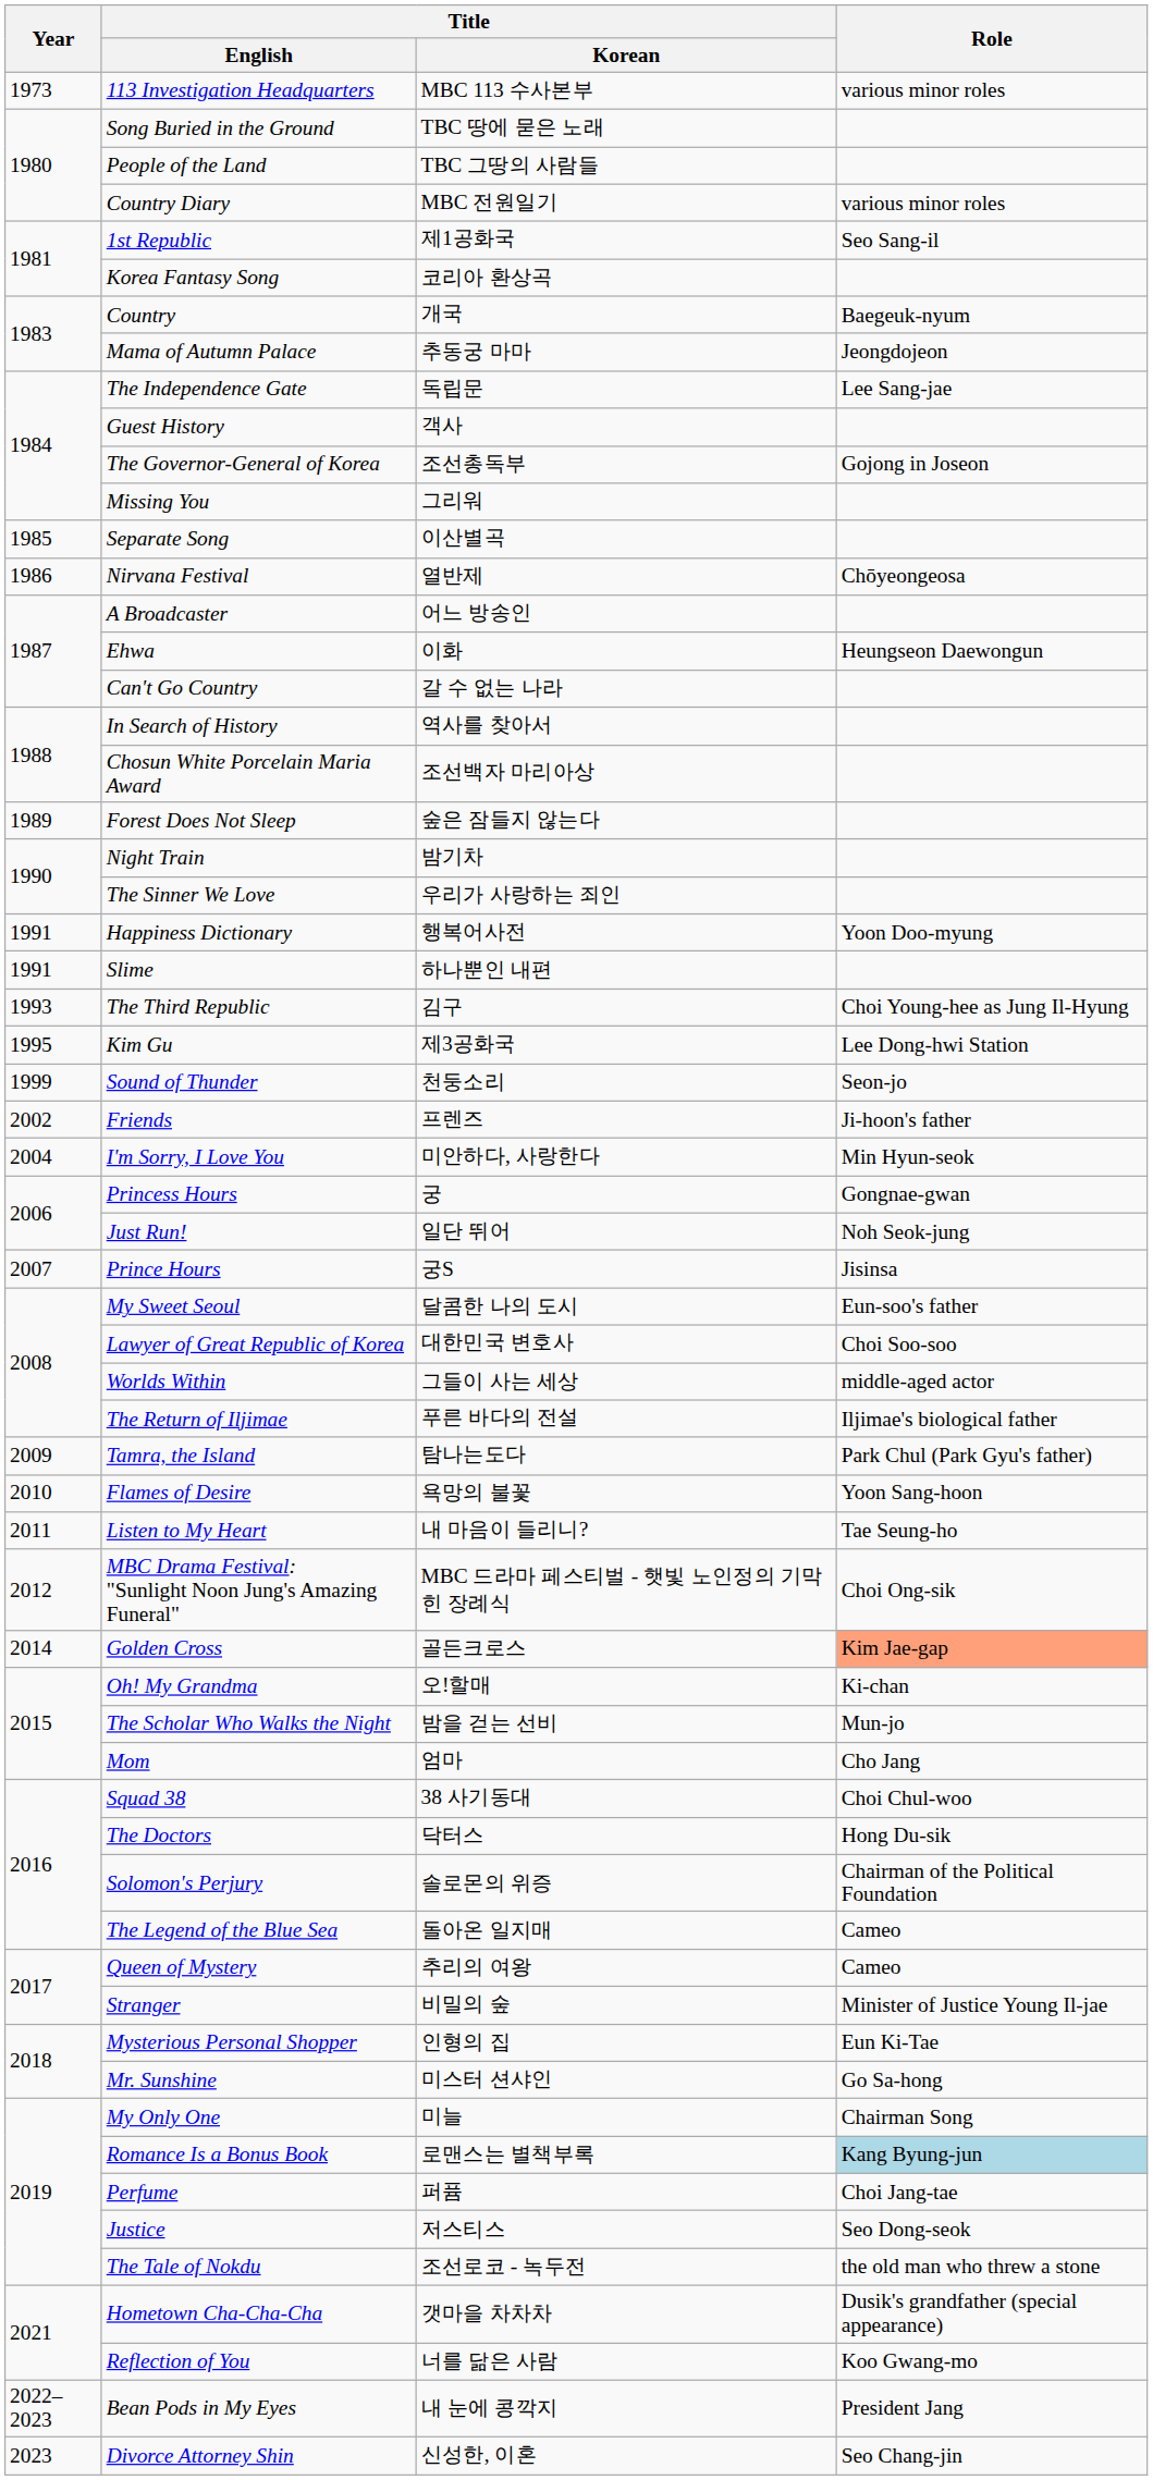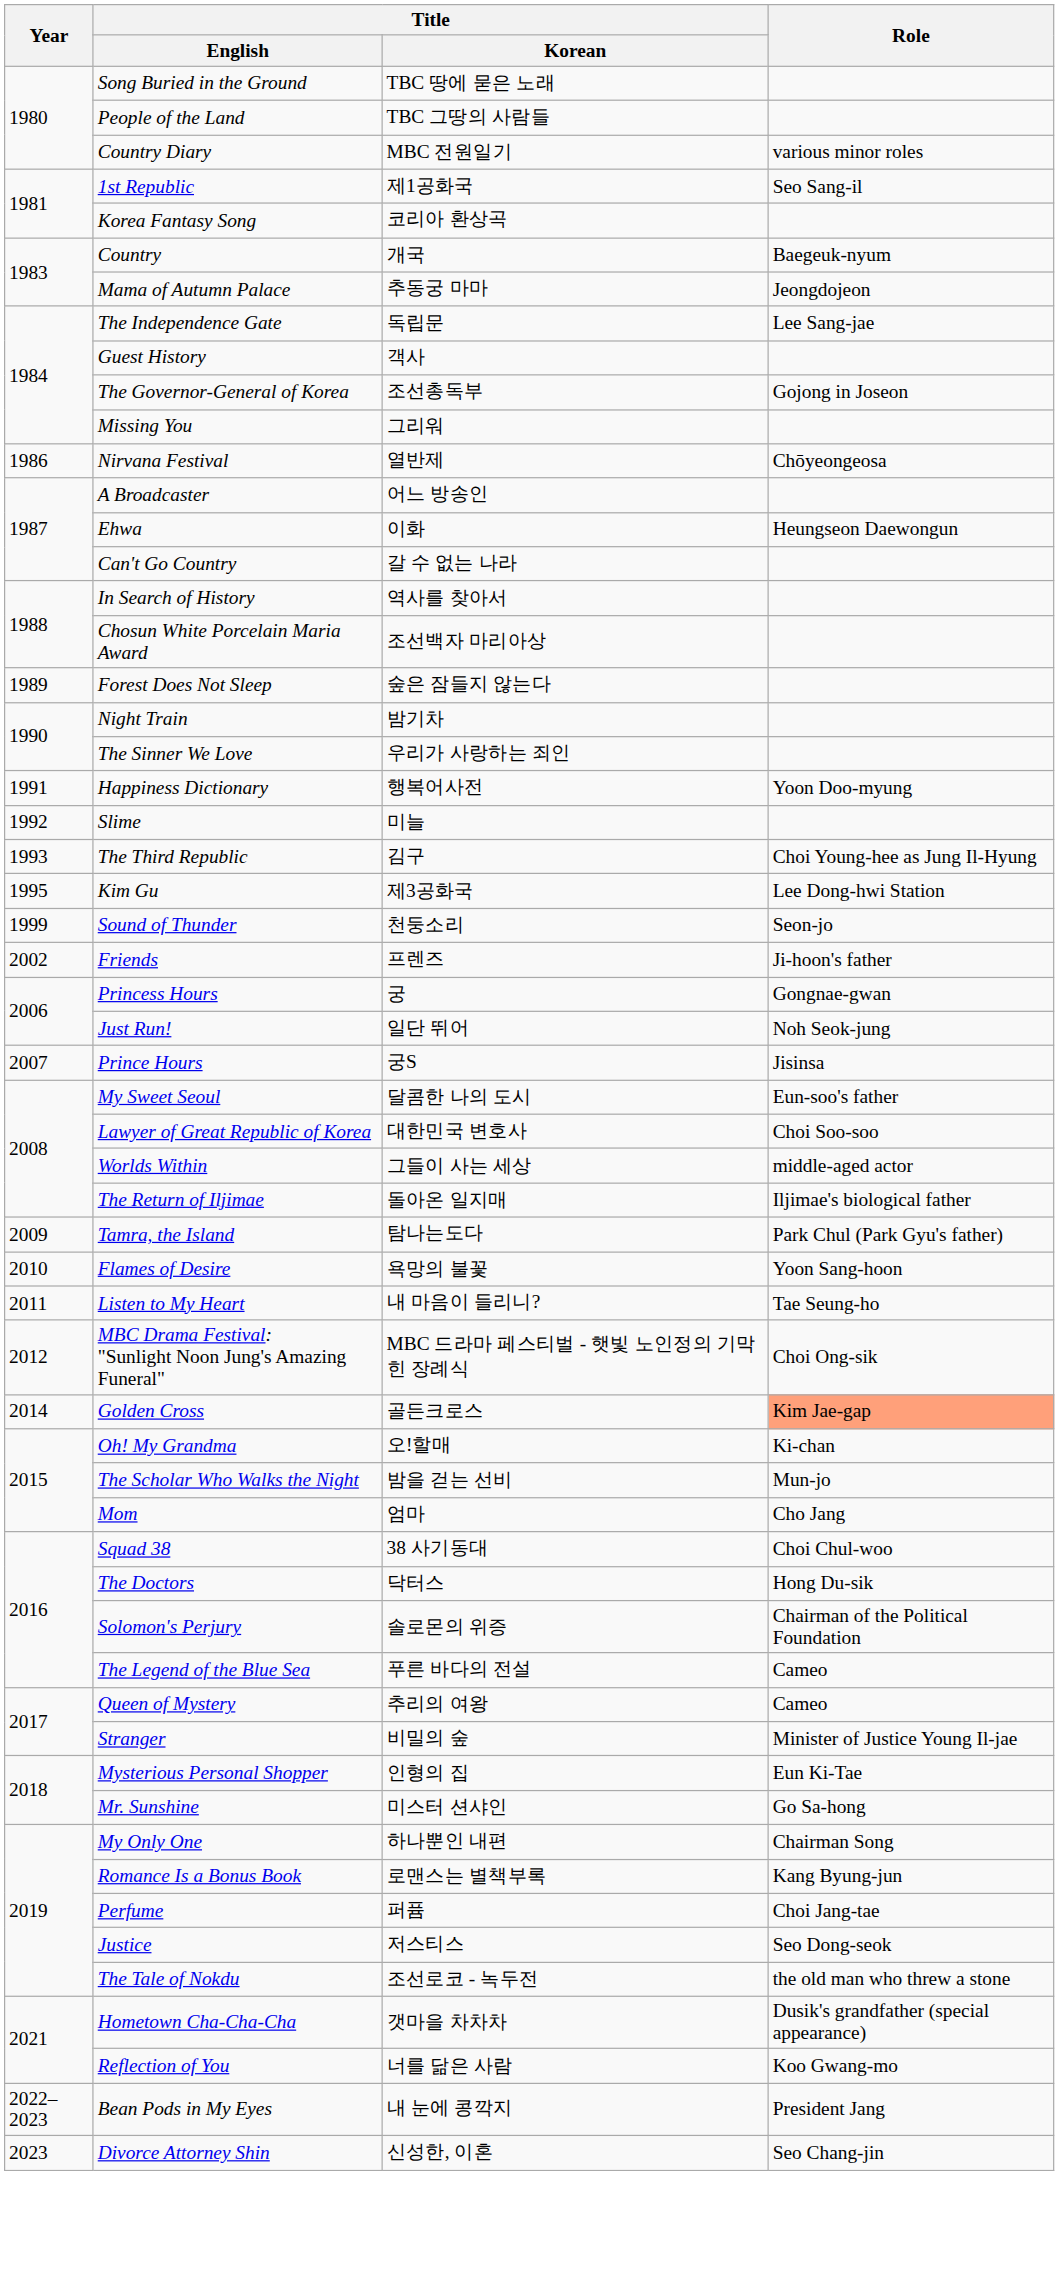 <table class="wikitable sortable" style="clear:none; font-size:100%;">
 <tr>
 <th rowspan="2" scope="col">Year</th>
 <th colspan="2" scope="col">Title</th>
 <th rowspan="2" scope="col">Role</th>
 </tr>
 <tr>
 <th>English</th>
 <th>Korean</th>
-</tr>
-<tr>
-<td>1973</td>
-<td><em><a href='#'>113 Investigation Headquarters</a></em></td>
-<td>MBC 113 수사본부</td>
-<td>various minor roles</td>
 </tr>
 <tr>
 <td rowspan="3">1980</td>
 <td><em>Song Buried in the Ground</em></td>
 <td>TBC 땅에 묻은 노래</td>
 <td></td>
 </tr>
 <tr>
 <td><em>People of the Land</em></td>
 <td>TBC 그땅의 사람들</td>
 <td></td>
 </tr>
 <tr>
 <td><em>Country Diary</em></td>
 <td>MBC 전원일기</td>
 <td>various minor roles</td>
 </tr>
 <tr>
 <td rowspan="2">1981</td>
 <td><em><a href='#'>1st Republic</a></em></td>
 <td>제1공화국</td>
 <td>Seo Sang-il</td>
 </tr>
 <tr>
 <td><em>Korea Fantasy Song</em></td>
 <td>코리아 환상곡</td>
 <td></td>
 </tr>
 <tr>
 <td rowspan="2">1983</td>
 <td><em>Country</em></td>
 <td>개국</td>
 <td>Baegeuk-nyum</td>
 </tr>
 <tr>
 <td><em>Mama of Autumn Palace</em></td>
 <td>추동궁 마마</td>
 <td>Jeongdojeon</td>
 </tr>
 <tr>
 <td rowspan="4">1984</td>
 <td><em>The Independence Gate</em></td>
 <td>독립문</td>
 <td>Lee Sang-jae</td>
 </tr>
 <tr>
 <td><em>Guest History</em></td>
 <td>객사</td>
 <td></td>
 </tr>
 <tr>
 <td><em>The Governor-General of Korea</em></td>
 <td>조선총독부</td>
 <td>Gojong in Joseon</td>
 </tr>
 <tr>
 <td><em>Missing You</em></td>
 <td>그리워</td>
 <td></td>
 </tr>
 <tr>
-<td>1985</td>
-<td><em>Separate Song</em></td>
-<td>이산별곡</td>
-<td></td>
-</tr>
-<tr>
 <td>1986</td>
 <td><em>Nirvana Festival</em></td>
 <td>열반제</td>
 <td>Chōyeongeosa</td>
 </tr>
 <tr>
 <td rowspan="3">1987</td>
 <td><em>A Broadcaster</em></td>
 <td>어느 방송인</td>
 <td></td>
 </tr>
 <tr>
 <td><em>Ehwa</em></td>
 <td>이화</td>
 <td>Heungseon Daewongun</td>
 </tr>
 <tr>
 <td><em>Can't Go Country</em></td>
 <td>갈 수 없는 나라</td>
 <td></td>
 </tr>
 <tr>
 <td rowspan="2">1988</td>
 <td><em>In Search of History</em></td>
 <td>역사를 찾아서</td>
 <td></td>
 </tr>
 <tr>
 <td><em>Chosun White Porcelain Maria Award</em></td>
 <td>조선백자 마리아상</td>
 <td></td>
 </tr>
 <tr>
 <td>1989</td>
 <td><em>Forest Does Not Sleep</em></td>
 <td>숲은 잠들지 않는다</td>
 <td></td>
 </tr>
 <tr>
 <td rowspan="2">1990</td>
 <td><em>Night Train</em></td>
 <td>밤기차</td>
 <td></td>
 </tr>
 <tr>
 <td><em>The Sinner We Love</em></td>
 <td>우리가 사랑하는 죄인</td>
 <td></td>
 </tr>
 <tr>
 <td>1991</td>
 <td><em>Happiness Dictionary</em></td>
 <td>행복어사전</td>
 <td>Yoon Doo-myung</td>
 </tr>
 <tr>
-<td>1991</td>
+<td>1992</td>
 <td><em>Slime</em></td>
-<td>하나뿐인 내편</td>
+<td>미늘</td>
 <td></td>
 </tr>
 <tr>
 <td>1993</td>
 <td><em>The Third Republic</em></td>
 <td>김구</td>
 <td>Choi Young-hee as Jung Il-Hyung</td>
 </tr>
 <tr>
 <td>1995</td>
 <td><em>Kim Gu</em></td>
 <td>제3공화국</td>
 <td>Lee Dong-hwi Station</td>
 </tr>
 <tr>
 <td>1999</td>
 <td><em><a href='#'>Sound of Thunder</a></em></td>
 <td>천둥소리</td>
 <td>Seon-jo</td>
 </tr>
 <tr>
 <td>2002</td>
 <td><em><a href='#'>Friends</a></em></td>
 <td>프렌즈</td>
 <td>Ji-hoon's father</td>
-</tr>
-<tr>
-<td>2004</td>
-<td><em><a href='#'>I'm Sorry, I Love You</a></em></td>
-<td>미안하다, 사랑한다</td>
-<td>Min Hyun-seok</td>
 </tr>
 <tr>
 <td rowspan="2">2006</td>
 <td><em><a href='#'>Princess Hours</a></em></td>
 <td>궁</td>
 <td>Gongnae-gwan</td>
 </tr>
 <tr>
 <td><em><a href='#'>Just Run!</a></em></td>
 <td>일단 뛰어</td>
 <td>Noh Seok-jung</td>
 </tr>
 <tr>
 <td>2007</td>
 <td><em><a href='#'>Prince Hours</a></em></td>
 <td>궁S</td>
 <td>Jisinsa</td>
 </tr>
 <tr>
 <td rowspan="4">2008</td>
 <td><em><a href='#'>My Sweet Seoul</a></em></td>
 <td>달콤한 나의 도시</td>
 <td>Eun-soo's father</td>
 </tr>
 <tr>
 <td><em><a href='#'>Lawyer of Great Republic of Korea</a></em></td>
 <td>대한민국 변호사</td>
 <td>Choi Soo-soo</td>
 </tr>
 <tr>
 <td><em><a href='#'>Worlds Within</a></em></td>
 <td>그들이 사는 세상</td>
 <td>middle-aged actor</td>
 </tr>
 <tr>
 <td><em><a href='#'>The Return of Iljimae</a></em></td>
-<td>푸른 바다의 전설</td>
+<td>돌아온 일지매</td>
 <td>Iljimae's biological father</td>
 </tr>
 <tr>
 <td>2009</td>
 <td><em><a href='#'>Tamra, the Island</a></em></td>
 <td>탐나는도다</td>
 <td>Park Chul (Park Gyu's father)</td>
 </tr>
 <tr>
 <td>2010</td>
 <td><em><a href='#'>Flames of Desire</a></em></td>
 <td>욕망의 불꽃</td>
 <td>Yoon Sang-hoon</td>
 </tr>
 <tr>
 <td>2011</td>
 <td><em><a href='#'>Listen to My Heart</a></em></td>
 <td>내 마음이 들리니?</td>
 <td>Tae Seung-ho</td>
 </tr>
 <tr>
 <td>2012</td>
 <td><em><a href='#'>MBC Drama Festival</a>:</em><br>"Sunlight Noon Jung's Amazing Funeral"</td>
 <td>MBC 드라마 페스티벌 - 햇빛 노인정의 기막힌 장례식</td>
 <td>Choi Ong-sik</td>
 </tr>
 <tr>
 <td>2014</td>
 <td><em><a href='#'>Golden Cross</a></em></td>
 <td>골든크로스</td>
 <td style="background: lightsalmon;">Kim Jae-gap</td>
 </tr>
 <tr>
 <td rowspan="3">2015</td>
 <td><em><a href='#'>Oh! My Grandma</a></em></td>
 <td>오!할매</td>
 <td>Ki-chan</td>
 </tr>
 <tr>
 <td><em><a href='#'>The Scholar Who Walks the Night</a></em></td>
 <td>밤을 걷는 선비</td>
 <td>Mun-jo</td>
 </tr>
 <tr>
 <td><em><a href='#'>Mom</a></em></td>
 <td>엄마</td>
 <td>Cho Jang</td>
 </tr>
 <tr>
 <td rowspan="4">2016</td>
 <td><em><a href='#'>Squad 38</a></em></td>
 <td>38 사기동대</td>
 <td>Choi Chul-woo</td>
 </tr>
 <tr>
 <td><em><a href='#'>The Doctors</a></em></td>
 <td>닥터스</td>
 <td>Hong Du-sik</td>
 </tr>
 <tr>
 <td><em><a href='#'>Solomon's Perjury</a></em></td>
 <td>솔로몬의 위증</td>
 <td>Chairman of the Political Foundation</td>
 </tr>
 <tr>
 <td><em><a href='#'>The Legend of the Blue Sea</a></em></td>
-<td>돌아온 일지매</td>
+<td>푸른 바다의 전설</td>
 <td>Cameo</td>
 </tr>
 <tr>
 <td rowspan="2">2017</td>
 <td><em><a href='#'>Queen of Mystery</a></em></td>
 <td>추리의 여왕</td>
 <td>Cameo</td>
 </tr>
 <tr>
 <td><em><a href='#'>Stranger</a></em></td>
 <td>비밀의 숲</td>
 <td>Minister of Justice Young Il-jae</td>
 </tr>
 <tr>
 <td rowspan="2">2018</td>
 <td><em><a href='#'>Mysterious Personal Shopper</a></em></td>
 <td>인형의 집</td>
 <td>Eun Ki-Tae</td>
 </tr>
 <tr>
 <td><em><a href='#'>Mr. Sunshine</a></em></td>
 <td>미스터 션샤인</td>
 <td>Go Sa-hong</td>
 </tr>
 <tr>
 <td rowspan="5">2019</td>
 <td><em><a href='#'>My Only One</a></em></td>
-<td>미늘</td>
+<td>하나뿐인 내편</td>
 <td>Chairman Song</td>
 </tr>
 <tr>
 <td><em><a href='#'>Romance Is a Bonus Book</a></em></td>
 <td>로맨스는 별책부록</td>
-<td style="background: lightblue;">Kang Byung-jun</td>
+<td>Kang Byung-jun</td>
 </tr>
 <tr>
 <td><em><a href='#'>Perfume</a></em></td>
 <td>퍼퓸</td>
 <td>Choi Jang-tae</td>
 </tr>
 <tr>
 <td><em><a href='#'>Justice</a></em></td>
 <td>저스티스</td>
 <td>Seo Dong-seok</td>
 </tr>
 <tr>
 <td><em><a href='#'>The Tale of Nokdu</a></em></td>
 <td>조선로코 - 녹두전</td>
 <td>the old man who threw a stone</td>
 </tr>
 <tr>
 <td rowspan="2">2021</td>
 <td><em><a href='#'>Hometown Cha-Cha-Cha</a></em></td>
 <td>갯마을 차차차</td>
 <td>Dusik's grandfather (special appearance)</td>
 </tr>
 <tr>
 <td><em><a href='#'>Reflection of You</a></em></td>
 <td>너를 닮은 사람</td>
 <td>Koo Gwang-mo</td>
 </tr>
 <tr>
 <td>2022–2023</td>
 <td><em>Bean Pods in My Eyes</em></td>
 <td>내 눈에 콩깍지</td>
 <td>President Jang</td>
 </tr>
 <tr>
 <td rowspan="1">2023</td>
 <td><em><a href='#'>Divorce Attorney Shin</a></em></td>
 <td>신성한, 이혼</td>
 <td>Seo Chang-jin</td>
 </tr>
 </table>
